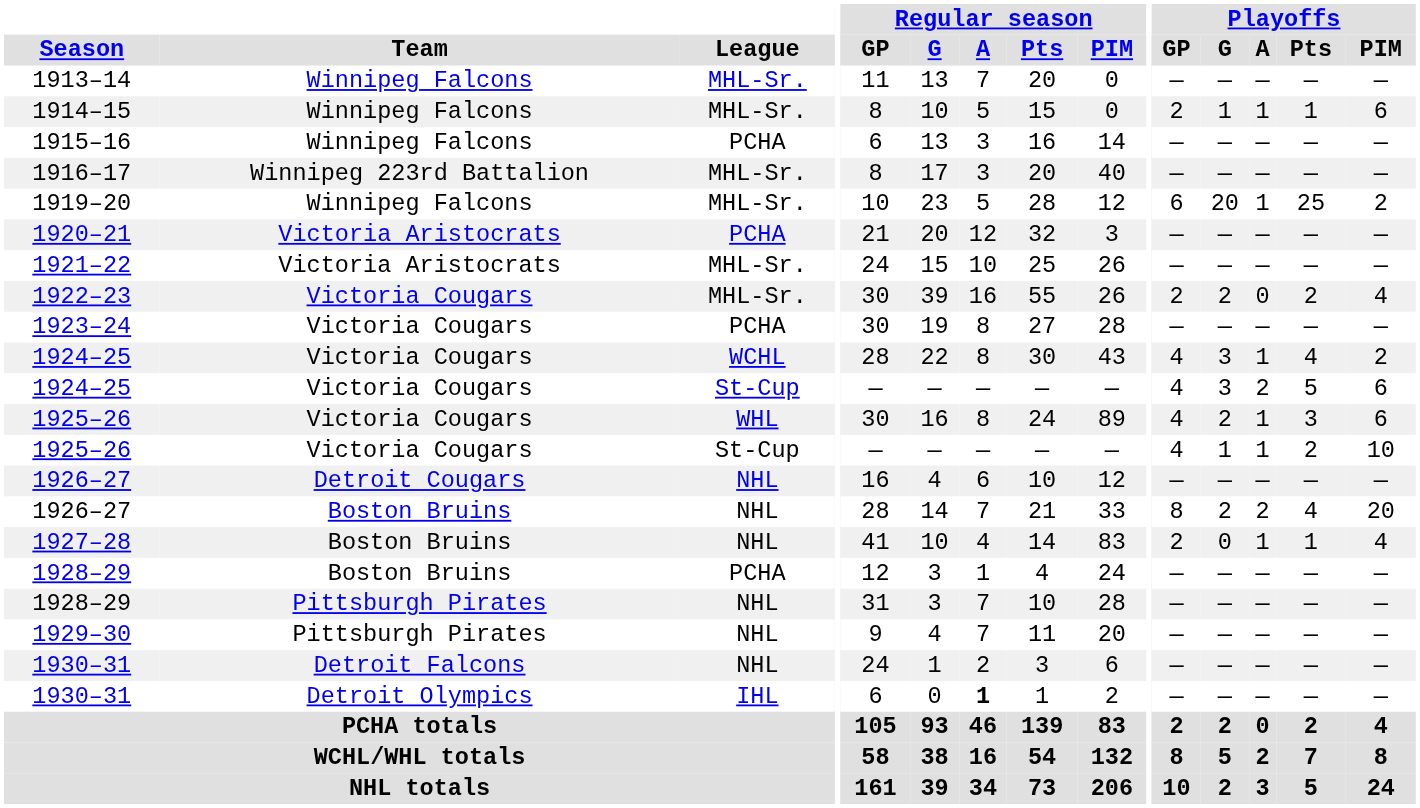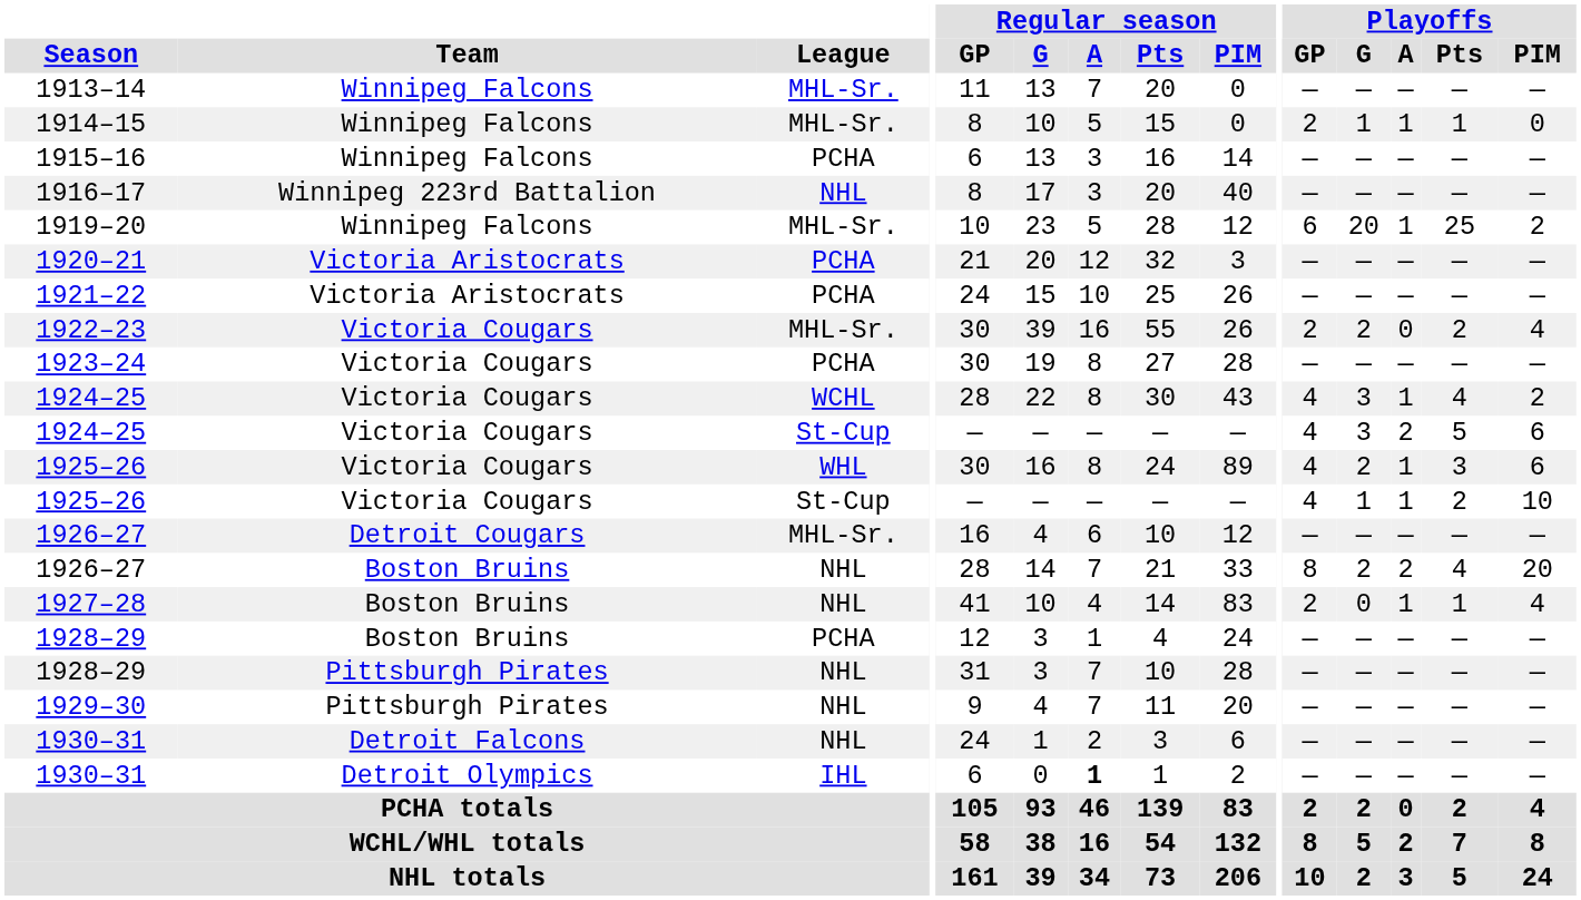 <table border="0" cellpadding="1" cellspacing="0" style="text-align:center; width:60em">
 <tr bgcolor="#e0e0e0">
 <th colspan="3" bgcolor="#ffffff"></th>
 <th rowspan="100" bgcolor="#ffffff"></th>
 <th colspan="5"><a href='#'>Regular season</a></th>
 <th rowspan="100" bgcolor="#ffffff"></th>
 <th colspan="5"><a href='#'>Playoffs</a></th>
 </tr>
 <tr bgcolor="#e0e0e0">
 <th><a href='#'>Season</a></th>
 <th>Team</th>
 <th>League</th>
 <th>GP</th>
 <th><a href='#'>G</a></th>
 <th><a href='#'>A</a></th>
 <th><a href='#'>Pts</a></th>
 <th><a href='#'>PIM</a></th>
 <th>GP</th>
 <th>G</th>
 <th>A</th>
 <th>Pts</th>
 <th>PIM</th>
 </tr>
 <tr>
 <td>1913–14</td>
 <td><a href='#'>Winnipeg Falcons</a></td>
 <td><a href='#'>MHL-Sr.</a></td>
 <td>11</td>
 <td>13</td>
 <td>7</td>
 <td>20</td>
 <td>0</td>
 <td>—</td>
 <td>—</td>
 <td>—</td>
 <td>—</td>
 <td>—</td>
 </tr>
 <tr bgcolor="#f0f0f0">
 <td>1914–15</td>
 <td>Winnipeg Falcons</td>
 <td>MHL-Sr.</td>
 <td>8</td>
 <td>10</td>
 <td>5</td>
 <td>15</td>
 <td>0</td>
 <td>2</td>
 <td>1</td>
 <td>1</td>
 <td>1</td>
-<td>6</td>
+<td>0</td>
 </tr>
 <tr>
 <td>1915–16</td>
 <td>Winnipeg Falcons</td>
 <td>PCHA</td>
 <td>6</td>
 <td>13</td>
 <td>3</td>
 <td>16</td>
 <td>14</td>
 <td>—</td>
 <td>—</td>
 <td>—</td>
 <td>—</td>
 <td>—</td>
 </tr>
 <tr bgcolor="#f0f0f0">
 <td>1916–17</td>
 <td>Winnipeg 223rd Battalion</td>
-<td>MHL-Sr.</td>
+<td><a href='#'>NHL</a></td>
 <td>8</td>
 <td>17</td>
 <td>3</td>
 <td>20</td>
 <td>40</td>
 <td>—</td>
 <td>—</td>
 <td>—</td>
 <td>—</td>
 <td>—</td>
 </tr>
 <tr>
 <td>1919–20</td>
 <td>Winnipeg Falcons</td>
 <td>MHL-Sr.</td>
 <td>10</td>
 <td>23</td>
 <td>5</td>
 <td>28</td>
 <td>12</td>
 <td>6</td>
 <td>20</td>
 <td>1</td>
 <td>25</td>
 <td>2</td>
 </tr>
 <tr bgcolor="#f0f0f0">
 <td><a href='#'>1920–21</a></td>
 <td><a href='#'>Victoria Aristocrats</a></td>
 <td><a href='#'>PCHA</a></td>
 <td>21</td>
 <td>20</td>
 <td>12</td>
 <td>32</td>
 <td>3</td>
 <td>—</td>
 <td>—</td>
 <td>—</td>
 <td>—</td>
 <td>—</td>
 </tr>
 <tr>
 <td><a href='#'>1921–22</a></td>
 <td>Victoria Aristocrats</td>
-<td>MHL-Sr.</td>
+<td>PCHA</td>
 <td>24</td>
 <td>15</td>
 <td>10</td>
 <td>25</td>
 <td>26</td>
 <td>—</td>
 <td>—</td>
 <td>—</td>
 <td>—</td>
 <td>—</td>
 </tr>
 <tr bgcolor="#f0f0f0">
 <td><a href='#'>1922–23</a></td>
 <td><a href='#'>Victoria Cougars</a></td>
 <td>MHL-Sr.</td>
 <td>30</td>
 <td>39</td>
 <td>16</td>
 <td>55</td>
 <td>26</td>
 <td>2</td>
 <td>2</td>
 <td>0</td>
 <td>2</td>
 <td>4</td>
 </tr>
 <tr>
 <td><a href='#'>1923–24</a></td>
 <td>Victoria Cougars</td>
 <td>PCHA</td>
 <td>30</td>
 <td>19</td>
 <td>8</td>
 <td>27</td>
 <td>28</td>
 <td>—</td>
 <td>—</td>
 <td>—</td>
 <td>—</td>
 <td>—</td>
 </tr>
 <tr bgcolor="#f0f0f0">
 <td><a href='#'>1924–25</a></td>
 <td>Victoria Cougars</td>
 <td><a href='#'>WCHL</a></td>
 <td>28</td>
 <td>22</td>
 <td>8</td>
 <td>30</td>
 <td>43</td>
 <td>4</td>
 <td>3</td>
 <td>1</td>
 <td>4</td>
 <td>2</td>
 </tr>
 <tr>
 <td><a href='#'>1924–25</a></td>
 <td>Victoria Cougars</td>
 <td><a href='#'>St-Cup</a></td>
 <td>—</td>
 <td>—</td>
 <td>—</td>
 <td>—</td>
 <td>—</td>
 <td>4</td>
 <td>3</td>
 <td>2</td>
 <td>5</td>
 <td>6</td>
 </tr>
 <tr bgcolor="#f0f0f0">
 <td><a href='#'>1925–26</a></td>
 <td>Victoria Cougars</td>
 <td><a href='#'>WHL</a></td>
 <td>30</td>
 <td>16</td>
 <td>8</td>
 <td>24</td>
 <td>89</td>
 <td>4</td>
 <td>2</td>
 <td>1</td>
 <td>3</td>
 <td>6</td>
 </tr>
 <tr>
 <td><a href='#'>1925–26</a></td>
 <td>Victoria Cougars</td>
 <td>St-Cup</td>
 <td>—</td>
 <td>—</td>
 <td>—</td>
 <td>—</td>
 <td>—</td>
 <td>4</td>
 <td>1</td>
 <td>1</td>
 <td>2</td>
 <td>10</td>
 </tr>
 <tr bgcolor="#f0f0f0">
 <td><a href='#'>1926–27</a></td>
 <td><a href='#'>Detroit Cougars</a></td>
-<td><a href='#'>NHL</a></td>
+<td>MHL-Sr.</td>
 <td>16</td>
 <td>4</td>
 <td>6</td>
 <td>10</td>
 <td>12</td>
 <td>—</td>
 <td>—</td>
 <td>—</td>
 <td>—</td>
 <td>—</td>
 </tr>
 <tr>
 <td>1926–27</td>
 <td><a href='#'>Boston Bruins</a></td>
 <td>NHL</td>
 <td>28</td>
 <td>14</td>
 <td>7</td>
 <td>21</td>
 <td>33</td>
 <td>8</td>
 <td>2</td>
 <td>2</td>
 <td>4</td>
 <td>20</td>
 </tr>
 <tr bgcolor="#f0f0f0">
 <td><a href='#'>1927–28</a></td>
 <td>Boston Bruins</td>
 <td>NHL</td>
 <td>41</td>
 <td>10</td>
 <td>4</td>
 <td>14</td>
 <td>83</td>
 <td>2</td>
 <td>0</td>
 <td>1</td>
 <td>1</td>
 <td>4</td>
 </tr>
 <tr>
 <td><a href='#'>1928–29</a></td>
 <td>Boston Bruins</td>
 <td>PCHA</td>
 <td>12</td>
 <td>3</td>
 <td>1</td>
 <td>4</td>
 <td>24</td>
 <td>—</td>
 <td>—</td>
 <td>—</td>
 <td>—</td>
 <td>—</td>
 </tr>
 <tr bgcolor="#f0f0f0">
 <td>1928–29</td>
 <td><a href='#'>Pittsburgh Pirates</a></td>
 <td>NHL</td>
 <td>31</td>
 <td>3</td>
 <td>7</td>
 <td>10</td>
 <td>28</td>
 <td>—</td>
 <td>—</td>
 <td>—</td>
 <td>—</td>
 <td>—</td>
 </tr>
 <tr>
 <td><a href='#'>1929–30</a></td>
 <td>Pittsburgh Pirates</td>
 <td>NHL</td>
 <td>9</td>
 <td>4</td>
 <td>7</td>
 <td>11</td>
 <td>20</td>
 <td>—</td>
 <td>—</td>
 <td>—</td>
 <td>—</td>
 <td>—</td>
 </tr>
 <tr bgcolor="#f0f0f0">
 <td><a href='#'>1930–31</a></td>
 <td><a href='#'>Detroit Falcons</a></td>
 <td>NHL</td>
 <td>24</td>
 <td>1</td>
 <td>2</td>
 <td>3</td>
 <td>6</td>
 <td>—</td>
 <td>—</td>
 <td>—</td>
 <td>—</td>
 <td>—</td>
 </tr>
 <tr>
 <td><a href='#'>1930–31</a></td>
 <td><a href='#'>Detroit Olympics</a></td>
 <td><a href='#'>IHL</a></td>
 <td>6</td>
 <td>0</td>
 <td><strong>1</strong></td>
 <td>1</td>
 <td>2</td>
 <td>—</td>
 <td>—</td>
 <td>—</td>
 <td>—</td>
 <td>—</td>
 </tr>
 <tr bgcolor="#e0e0e0">
 <th colspan="3">PCHA totals</th>
 <th>105</th>
 <th>93</th>
 <th>46</th>
 <th>139</th>
 <th>83</th>
 <th>2</th>
 <th>2</th>
 <th>0</th>
 <th>2</th>
 <th>4</th>
 </tr>
 <tr bgcolor="#e0e0e0">
 <th colspan="3">WCHL/WHL totals</th>
 <th>58</th>
 <th>38</th>
 <th>16</th>
 <th>54</th>
 <th>132</th>
 <th>8</th>
 <th>5</th>
 <th>2</th>
 <th>7</th>
 <th>8</th>
 </tr>
 <tr bgcolor="#e0e0e0">
 <th colspan="3">NHL totals</th>
 <th>161</th>
 <th>39</th>
 <th>34</th>
 <th>73</th>
 <th>206</th>
 <th>10</th>
 <th>2</th>
 <th>3</th>
 <th>5</th>
 <th>24</th>
 </tr>
 </table>
